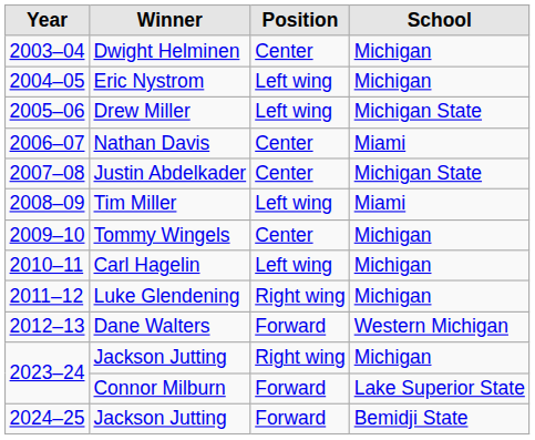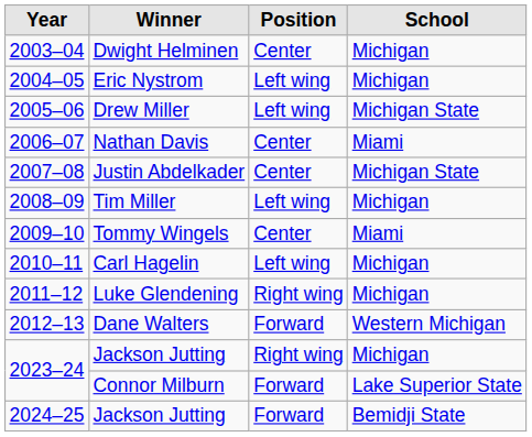 <table class="wikitable sortable">
 <tr>
 <th style="background:#e5e5e5;">Year</th>
 <th style="background:#e5e5e5;">Winner</th>
 <th style="background:#e5e5e5;">Position</th>
 <th style="background:#e5e5e5;">School</th>
 </tr>
 <tr>
 <td><a href='#'>2003–04</a></td>
 <td><a href='#'>Dwight Helminen</a></td>
 <td><a href='#'>Center</a></td>
 <td><a href='#'>Michigan</a></td>
 </tr>
 <tr>
 <td><a href='#'>2004–05</a></td>
 <td><a href='#'>Eric Nystrom</a></td>
 <td><a href='#'>Left wing</a></td>
 <td><a href='#'>Michigan</a></td>
 </tr>
 <tr>
 <td><a href='#'>2005–06</a></td>
 <td><a href='#'>Drew Miller</a></td>
 <td><a href='#'>Left wing</a></td>
 <td><a href='#'>Michigan State</a></td>
 </tr>
 <tr>
 <td><a href='#'>2006–07</a></td>
 <td><a href='#'>Nathan Davis</a></td>
 <td><a href='#'>Center</a></td>
 <td><a href='#'>Miami</a></td>
 </tr>
 <tr>
 <td><a href='#'>2007–08</a></td>
 <td><a href='#'>Justin Abdelkader</a></td>
 <td><a href='#'>Center</a></td>
 <td><a href='#'>Michigan State</a></td>
 </tr>
 <tr>
 <td><a href='#'>2008–09</a></td>
 <td><a href='#'>Tim Miller</a></td>
 <td><a href='#'>Left wing</a></td>
-<td><a href='#'>Miami</a></td>
+<td><a href='#'>Michigan</a></td>
 </tr>
 <tr>
 <td><a href='#'>2009–10</a></td>
 <td><a href='#'>Tommy Wingels</a></td>
 <td><a href='#'>Center</a></td>
-<td><a href='#'>Michigan</a></td>
+<td><a href='#'>Miami</a></td>
 </tr>
 <tr>
 <td><a href='#'>2010–11</a></td>
 <td><a href='#'>Carl Hagelin</a></td>
 <td><a href='#'>Left wing</a></td>
 <td><a href='#'>Michigan</a></td>
 </tr>
 <tr>
 <td><a href='#'>2011–12</a></td>
 <td><a href='#'>Luke Glendening</a></td>
 <td><a href='#'>Right wing</a></td>
 <td><a href='#'>Michigan</a></td>
 </tr>
 <tr>
 <td><a href='#'>2012–13</a></td>
 <td><a href='#'>Dane Walters</a></td>
 <td><a href='#'>Forward</a></td>
 <td><a href='#'>Western Michigan</a></td>
 </tr>
 <tr>
 <td rowspan=2><a href='#'>2023–24</a></td>
 <td><a href='#'>Jackson Jutting</a></td>
 <td><a href='#'>Right wing</a></td>
 <td><a href='#'>Michigan</a></td>
 </tr>
 <tr>
 <td><a href='#'>Connor Milburn</a></td>
 <td><a href='#'>Forward</a></td>
 <td><a href='#'>Lake Superior State</a></td>
 </tr>
 <tr>
 <td><a href='#'>2024–25</a></td>
 <td><a href='#'>Jackson Jutting</a></td>
 <td><a href='#'>Forward</a></td>
 <td><a href='#'>Bemidji State</a></td>
 </tr>
 </table>
